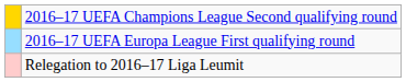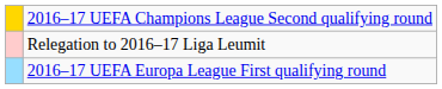 <table class="wikitable">
 <tr>
 <td style="width:10px; background:gold;"></td>
 <td><a href='#'>2016–17 UEFA Champions League Second qualifying round</a></td>
 </tr>
 <tr>
+<td style="width:10px; background:#fcc;"></td>
+<td>Relegation to 2016–17 Liga Leumit</td>
+</tr>
+<tr>
 <td style="width:10px; background:#97DEFF;"></td>
 <td><a href='#'>2016–17 UEFA Europa League First qualifying round</a></td>
 </tr>
-<tr>
-<td style="width:10px; background:#fcc;"></td>
-<td>Relegation to 2016–17 Liga Leumit</td>
-</tr>
 </table>
